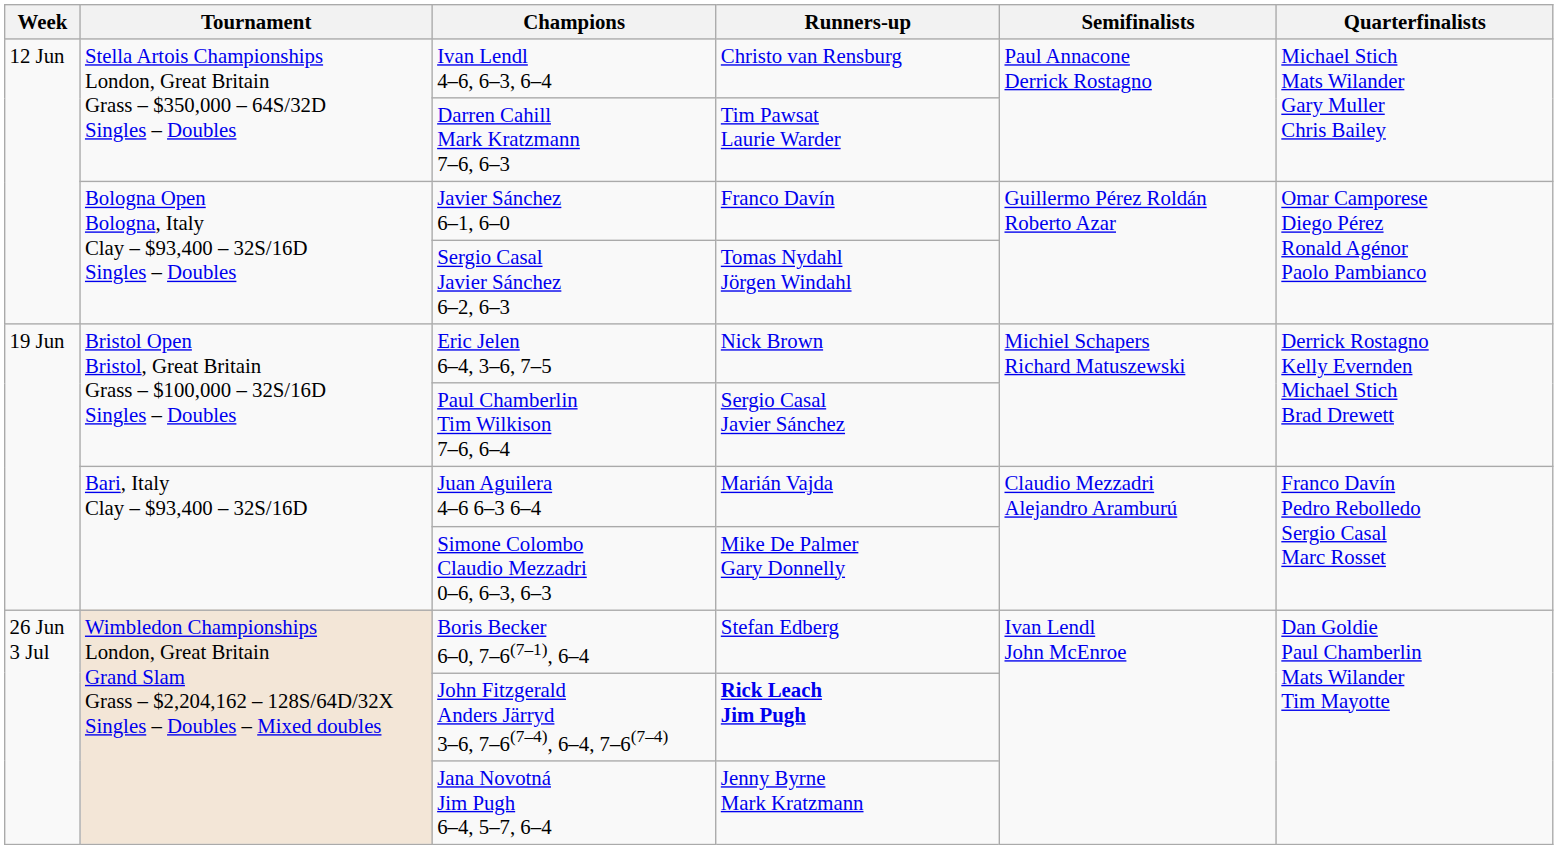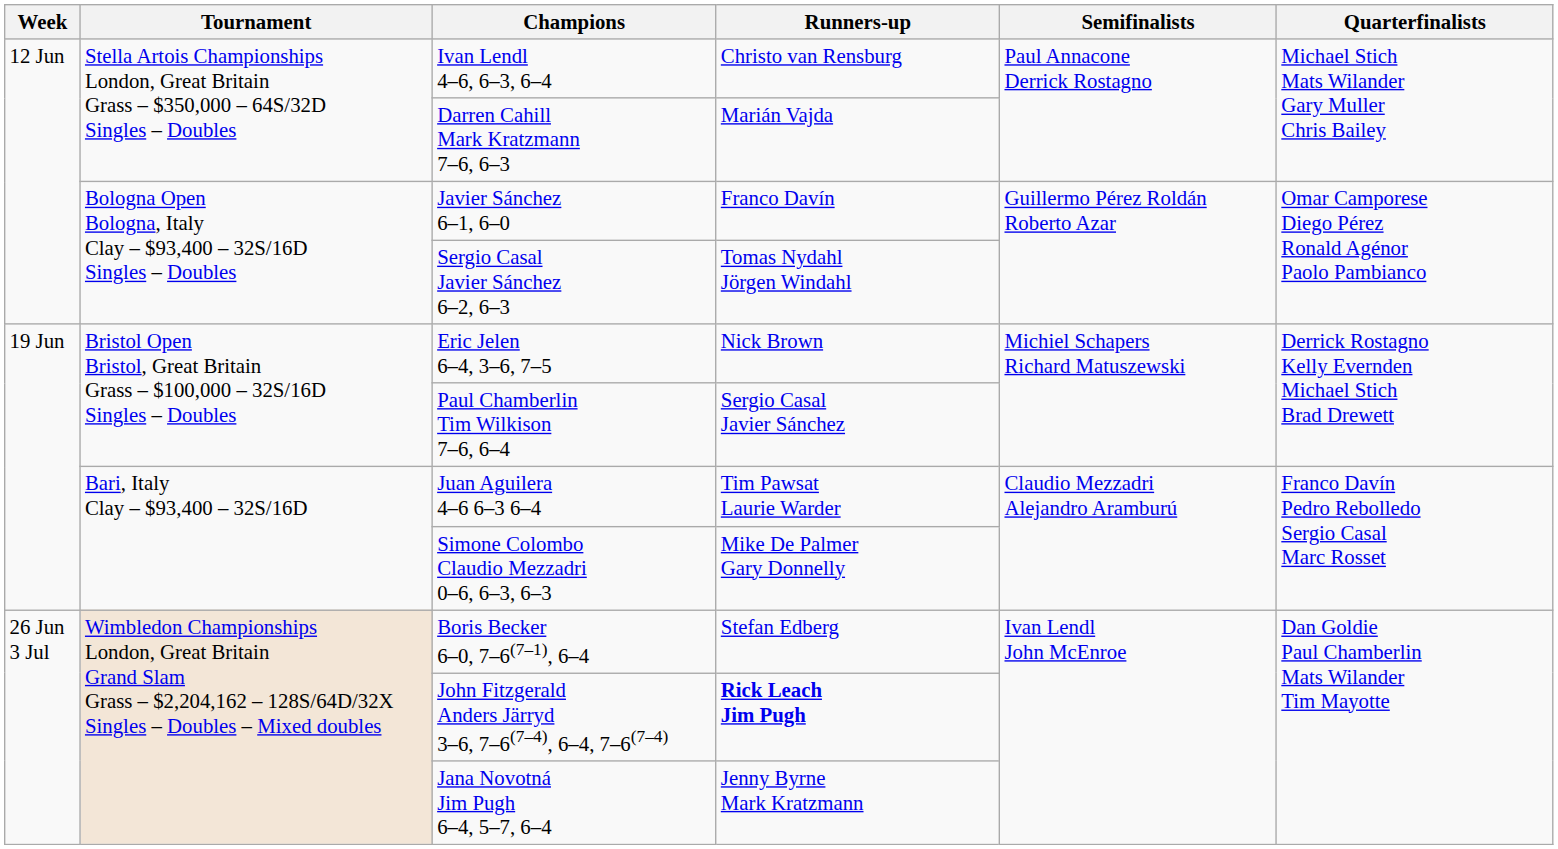 <table class=wikitable style=font-size:95%>
 <tr>
 <th style="width:48px;">Week</th>
 <th style="width:250px;">Tournament</th>
 <th style="width:200px;">Champions</th>
 <th style="width:200px;">Runners-up</th>
 <th style="width:195px;">Semifinalists</th>
 <th style="width:195px;">Quarterfinalists</th>
 </tr>
 <tr valign=top>
 <td rowspan=4>12 Jun</td>
 <td rowspan=2><a href='#'>Stella Artois Championships</a><br>London, Great Britain<br>Grass – $350,000 – 64S/32D<br><a href='#'>Singles</a> – <a href='#'>Doubles</a></td>
 <td> <a href='#'>Ivan Lendl</a><br>4–6, 6–3, 6–4</td>
 <td> <a href='#'>Christo van Rensburg</a></td>
 <td rowspan=2> <a href='#'>Paul Annacone</a> <br>  <a href='#'>Derrick Rostagno</a></td>
 <td rowspan=2> <a href='#'>Michael Stich</a> <br>  <a href='#'>Mats Wilander</a> <br>  <a href='#'>Gary Muller</a> <br>  <a href='#'>Chris Bailey</a></td>
 </tr>
 <tr valign=top>
 <td> <a href='#'>Darren Cahill</a> <br>  <a href='#'>Mark Kratzmann</a><br> 7–6, 6–3</td>
-<td> <a href='#'>Tim Pawsat</a> <br>  <a href='#'>Laurie Warder</a></td>
+<td> <a href='#'>Marián Vajda</a></td>
 </tr>
 <tr valign=top>
 <td rowspan=2><a href='#'>Bologna Open</a> <br>  <a href='#'>Bologna</a>, Italy<br>Clay – $93,400 – 32S/16D<br><a href='#'>Singles</a> – <a href='#'>Doubles</a></td>
 <td> <a href='#'>Javier Sánchez</a><br>6–1, 6–0</td>
 <td> <a href='#'>Franco Davín</a></td>
 <td rowspan=2> <a href='#'>Guillermo Pérez Roldán</a> <br>  <a href='#'>Roberto Azar</a></td>
 <td rowspan=2> <a href='#'>Omar Camporese</a> <br>  <a href='#'>Diego Pérez</a> <br>  <a href='#'>Ronald Agénor</a> <br>  <a href='#'>Paolo Pambianco</a></td>
 </tr>
 <tr valign=top>
 <td> <a href='#'>Sergio Casal</a> <br>  <a href='#'>Javier Sánchez</a><br> 6–2, 6–3</td>
 <td> <a href='#'>Tomas Nydahl</a> <br>  <a href='#'>Jörgen Windahl</a></td>
 </tr>
 <tr valign=top>
 <td rowspan=4>19 Jun</td>
 <td rowspan=2><a href='#'>Bristol Open</a><br><a href='#'>Bristol</a>, Great Britain<br>Grass – $100,000 – 32S/16D<br><a href='#'>Singles</a> – <a href='#'>Doubles</a></td>
 <td> <a href='#'>Eric Jelen</a><br>6–4, 3–6, 7–5</td>
 <td> <a href='#'>Nick Brown</a></td>
 <td rowspan=2> <a href='#'>Michiel Schapers</a> <br>  <a href='#'>Richard Matuszewski</a></td>
 <td rowspan=2> <a href='#'>Derrick Rostagno</a> <br>  <a href='#'>Kelly Evernden</a> <br>  <a href='#'>Michael Stich</a> <br>  <a href='#'>Brad Drewett</a></td>
 </tr>
 <tr valign=top>
 <td> <a href='#'>Paul Chamberlin</a> <br>  <a href='#'>Tim Wilkison</a><br> 7–6, 6–4</td>
 <td> <a href='#'>Sergio Casal</a> <br>  <a href='#'>Javier Sánchez</a></td>
 </tr>
 <tr valign=top>
 <td rowspan=2><a href='#'>Bari</a>, Italy<br>Clay – $93,400 – 32S/16D</td>
 <td> <a href='#'>Juan Aguilera</a><br>4–6 6–3 6–4</td>
-<td> <a href='#'>Marián Vajda</a></td>
+<td> <a href='#'>Tim Pawsat</a> <br>  <a href='#'>Laurie Warder</a></td>
 <td rowspan=2> <a href='#'>Claudio Mezzadri</a> <br>  <a href='#'>Alejandro Aramburú</a></td>
 <td rowspan=2> <a href='#'>Franco Davín</a> <br>  <a href='#'>Pedro Rebolledo</a> <br>  <a href='#'>Sergio Casal</a> <br>  <a href='#'>Marc Rosset</a></td>
 </tr>
 <tr valign=top>
 <td> <a href='#'>Simone Colombo</a> <br>  <a href='#'>Claudio Mezzadri</a><br> 0–6, 6–3, 6–3</td>
 <td> <a href='#'>Mike De Palmer</a> <br>  <a href='#'>Gary Donnelly</a></td>
 </tr>
 <tr valign=top>
 <td rowspan=3>26 Jun<br>3 Jul</td>
 <td bgcolor=#F3E6D7 rowspan=3><a href='#'>Wimbledon Championships</a><br> London, Great Britain<br><a href='#'>Grand Slam</a><br>Grass – $2,204,162 – 128S/64D/32X<br><a href='#'>Singles</a> – <a href='#'>Doubles</a> – <a href='#'>Mixed doubles</a></td>
 <td> <a href='#'>Boris Becker</a><br>6–0, 7–6<sup>(7–1)</sup>, 6–4</td>
 <td> <a href='#'>Stefan Edberg</a></td>
 <td rowspan=3> <a href='#'>Ivan Lendl</a> <br>  <a href='#'>John McEnroe</a></td>
 <td rowspan=3> <a href='#'>Dan Goldie</a> <br>  <a href='#'>Paul Chamberlin</a> <br>  <a href='#'>Mats Wilander</a> <br>  <a href='#'>Tim Mayotte</a></td>
 </tr>
 <tr valign=top>
 <td> <a href='#'>John Fitzgerald</a> <br>  <a href='#'>Anders Järryd</a><br> 3–6, 7–6<sup>(7–4)</sup>, 6–4, 7–6<sup>(7–4)</sup></td>
 <td><strong> <a href='#'>Rick Leach</a> <br>  <a href='#'>Jim Pugh</a></strong></td>
 </tr>
 <tr valign=top>
 <td> <a href='#'>Jana Novotná</a> <br>  <a href='#'>Jim Pugh</a><br> 6–4, 5–7, 6–4</td>
 <td> <a href='#'>Jenny Byrne</a> <br>  <a href='#'>Mark Kratzmann</a></td>
 </tr>
 </table>
